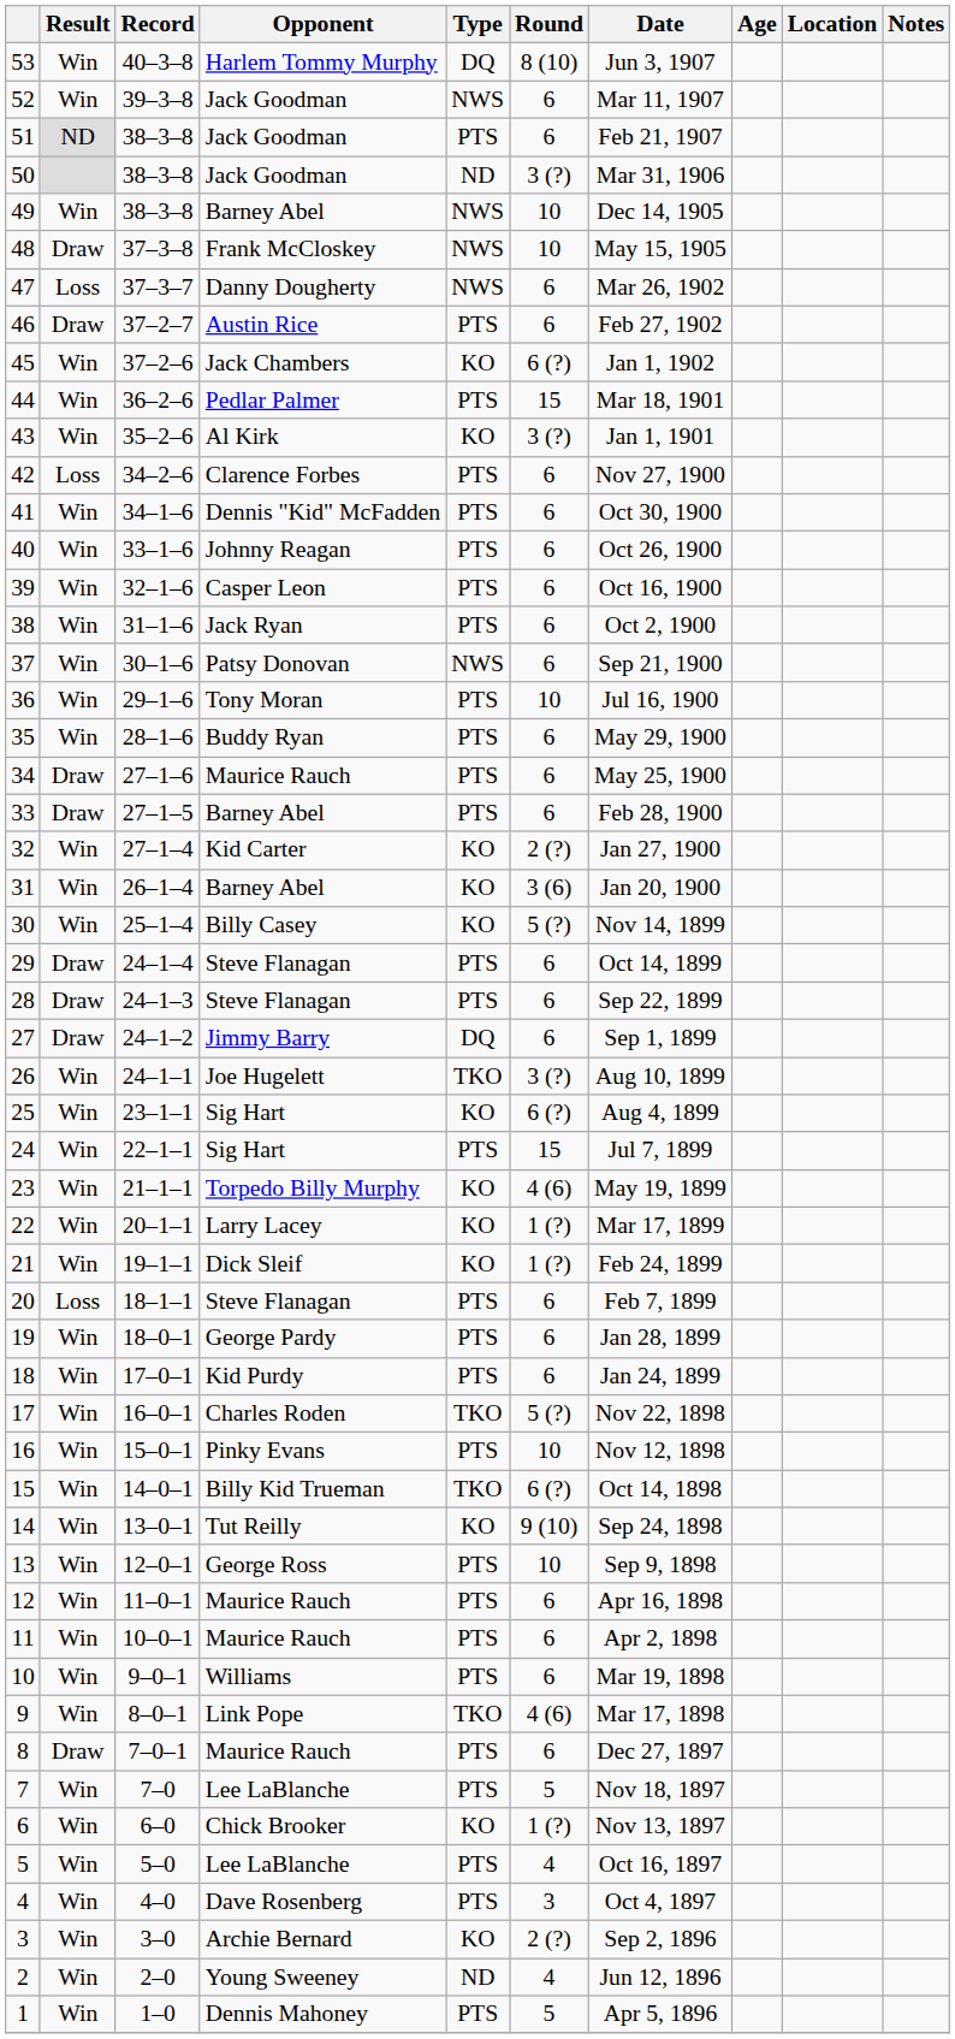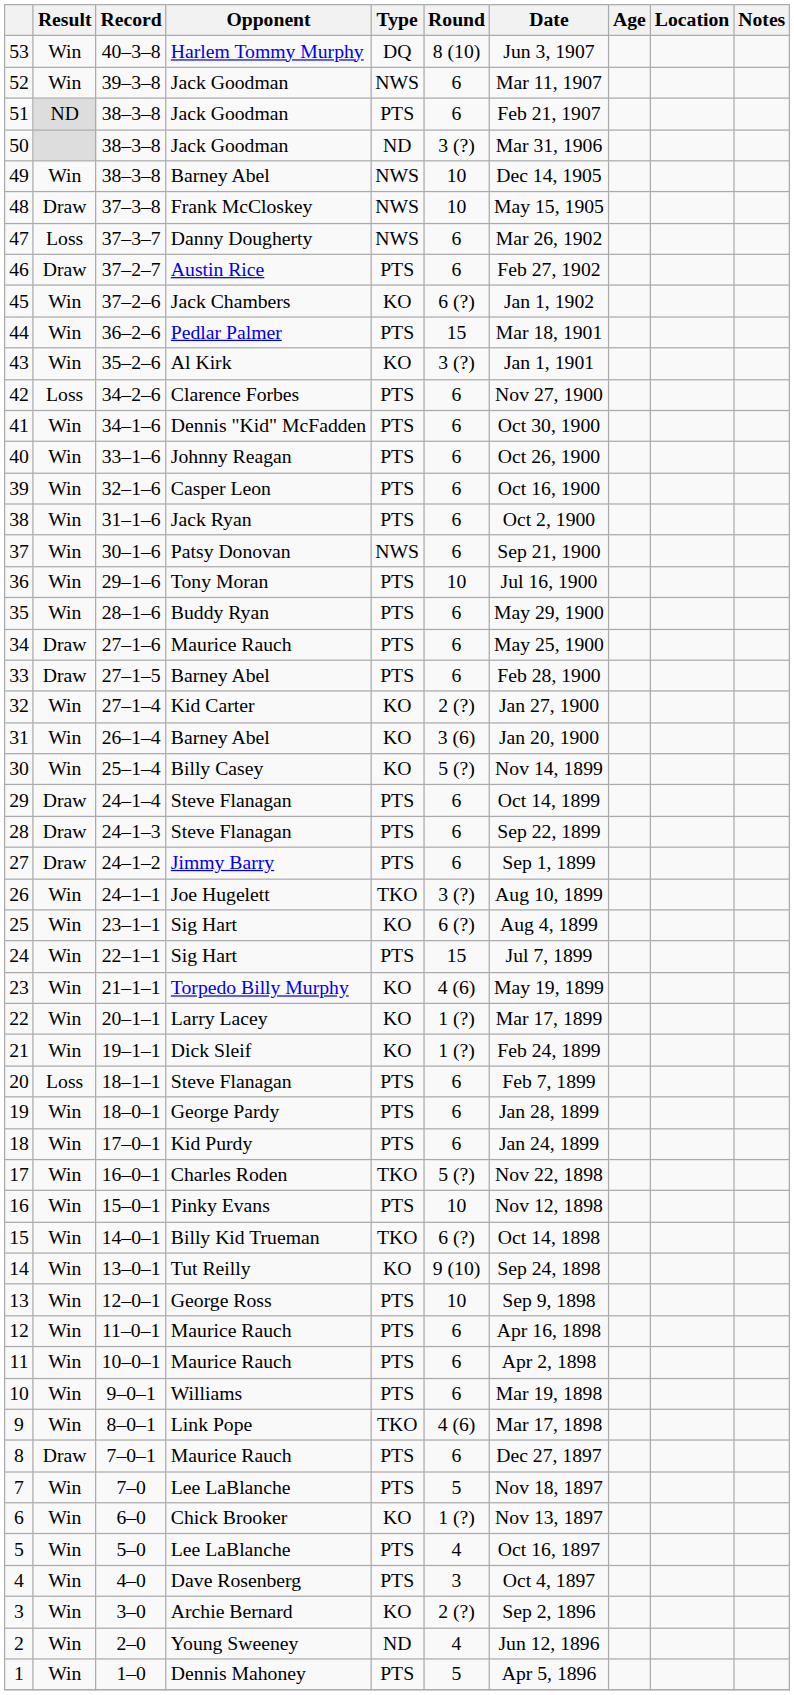 <table class="wikitable mw-collapsible" style="text-align:center">
 <tr>
 <th></th>
 <th>Result</th>
 <th>Record</th>
 <th>Opponent</th>
 <th>Type</th>
 <th>Round</th>
 <th>Date</th>
 <th>Age</th>
 <th>Location</th>
 <th>Notes</th>
 </tr>
 <tr>
 <td>53</td>
 <td>Win</td>
 <td>40–3–8 </td>
 <td align=left><a href='#'>Harlem Tommy Murphy</a></td>
 <td>DQ</td>
 <td>8 (10)</td>
 <td>Jun 3, 1907</td>
 <td style="text-align:left;"></td>
 <td style="text-align:left;"></td>
 <td></td>
 </tr>
 <tr>
 <td>52</td>
 <td>Win</td>
 <td>39–3–8 </td>
 <td align=left>Jack Goodman</td>
 <td>NWS</td>
 <td>6</td>
 <td>Mar 11, 1907</td>
 <td style="text-align:left;"></td>
 <td style="text-align:left;"></td>
 <td></td>
 </tr>
 <tr>
 <td>51</td>
 <td style="background:#DDD">ND</td>
 <td>38–3–8 </td>
 <td align=left>Jack Goodman</td>
 <td>PTS</td>
 <td>6</td>
 <td>Feb 21, 1907</td>
 <td style="text-align:left;"></td>
 <td style="text-align:left;"></td>
 <td></td>
 </tr>
 <tr>
 <td>50</td>
 <td style="background:#DDD"></td>
 <td>38–3–8 </td>
 <td align=left>Jack Goodman</td>
 <td>ND</td>
 <td>3 (?)</td>
 <td>Mar 31, 1906</td>
 <td style="text-align:left;"></td>
 <td style="text-align:left;"></td>
 <td></td>
 </tr>
 <tr>
 <td>49</td>
 <td>Win</td>
 <td>38–3–8</td>
 <td align=left>Barney Abel</td>
 <td>NWS</td>
 <td>10</td>
 <td>Dec 14, 1905</td>
 <td style="text-align:left;"></td>
 <td style="text-align:left;"></td>
 <td></td>
 </tr>
 <tr>
 <td>48</td>
 <td>Draw</td>
 <td>37–3–8</td>
 <td align=left>Frank McCloskey</td>
 <td>NWS</td>
 <td>10</td>
 <td>May 15, 1905</td>
 <td style="text-align:left;"></td>
 <td style="text-align:left;"></td>
 <td></td>
 </tr>
 <tr>
 <td>47</td>
 <td>Loss</td>
 <td>37–3–7</td>
 <td align=left>Danny Dougherty</td>
 <td>NWS</td>
 <td>6</td>
 <td>Mar 26, 1902</td>
 <td style="text-align:left;"></td>
 <td style="text-align:left;"></td>
 <td></td>
 </tr>
 <tr>
 <td>46</td>
 <td>Draw</td>
 <td>37–2–7</td>
 <td align=left><a href='#'>Austin Rice</a></td>
 <td>PTS</td>
 <td>6</td>
 <td>Feb 27, 1902</td>
 <td style="text-align:left;"></td>
 <td style="text-align:left;"></td>
 <td></td>
 </tr>
 <tr>
 <td>45</td>
 <td>Win</td>
 <td>37–2–6</td>
 <td align=left>Jack Chambers</td>
 <td>KO</td>
 <td>6 (?)</td>
 <td>Jan 1, 1902</td>
 <td style="text-align:left;"></td>
 <td style="text-align:left;"></td>
 <td style="text-align:left;"></td>
 </tr>
 <tr>
 <td>44</td>
 <td>Win</td>
 <td>36–2–6</td>
 <td align=left><a href='#'>Pedlar Palmer</a></td>
 <td>PTS</td>
 <td>15</td>
 <td>Mar 18, 1901</td>
 <td style="text-align:left;"></td>
 <td style="text-align:left;"></td>
 <td style="text-align:left;"></td>
 </tr>
 <tr>
 <td>43</td>
 <td>Win</td>
 <td>35–2–6</td>
 <td align=left>Al Kirk</td>
 <td>KO</td>
 <td>3 (?)</td>
 <td>Jan 1, 1901</td>
 <td style="text-align:left;"></td>
 <td style="text-align:left;"></td>
 <td style="text-align:left;"></td>
 </tr>
 <tr>
 <td>42</td>
 <td>Loss</td>
 <td>34–2–6</td>
 <td align=left>Clarence Forbes</td>
 <td>PTS</td>
 <td>6</td>
 <td>Nov 27, 1900</td>
 <td style="text-align:left;"></td>
 <td style="text-align:left;"></td>
 <td></td>
 </tr>
 <tr>
 <td>41</td>
 <td>Win</td>
 <td>34–1–6</td>
 <td align=left>Dennis "Kid" McFadden</td>
 <td>PTS</td>
 <td>6</td>
 <td>Oct 30, 1900</td>
 <td style="text-align:left;"></td>
 <td style="text-align:left;"></td>
 <td></td>
 </tr>
 <tr>
 <td>40</td>
 <td>Win</td>
 <td>33–1–6</td>
 <td align=left>Johnny Reagan</td>
 <td>PTS</td>
 <td>6</td>
 <td>Oct 26, 1900</td>
 <td style="text-align:left;"></td>
 <td style="text-align:left;"></td>
 <td></td>
 </tr>
 <tr>
 <td>39</td>
 <td>Win</td>
 <td>32–1–6</td>
 <td align=left>Casper Leon</td>
 <td>PTS</td>
 <td>6</td>
 <td>Oct 16, 1900</td>
 <td style="text-align:left;"></td>
 <td style="text-align:left;"></td>
 <td></td>
 </tr>
 <tr>
 <td>38</td>
 <td>Win</td>
 <td>31–1–6</td>
 <td align=left>Jack Ryan</td>
 <td>PTS</td>
 <td>6</td>
 <td>Oct 2, 1900</td>
 <td style="text-align:left;"></td>
 <td style="text-align:left;"></td>
 <td></td>
 </tr>
 <tr>
 <td>37</td>
 <td>Win</td>
 <td>30–1–6</td>
 <td align=left>Patsy Donovan</td>
 <td>NWS</td>
 <td>6</td>
 <td>Sep 21, 1900</td>
 <td style="text-align:left;"></td>
 <td style="text-align:left;"></td>
 <td></td>
 </tr>
 <tr>
 <td>36</td>
 <td>Win</td>
 <td>29–1–6</td>
 <td align=left>Tony Moran</td>
 <td>PTS</td>
 <td>10</td>
 <td>Jul 16, 1900</td>
 <td style="text-align:left;"></td>
 <td style="text-align:left;"></td>
 <td></td>
 </tr>
 <tr>
 <td>35</td>
 <td>Win</td>
 <td>28–1–6</td>
 <td align=left>Buddy Ryan</td>
 <td>PTS</td>
 <td>6</td>
 <td>May 29, 1900</td>
 <td style="text-align:left;"></td>
 <td style="text-align:left;"></td>
 <td></td>
 </tr>
 <tr>
 <td>34</td>
 <td>Draw</td>
 <td>27–1–6</td>
 <td align=left>Maurice Rauch</td>
 <td>PTS</td>
 <td>6</td>
 <td>May 25, 1900</td>
 <td style="text-align:left;"></td>
 <td style="text-align:left;"></td>
 <td></td>
 </tr>
 <tr>
 <td>33</td>
 <td>Draw</td>
 <td>27–1–5</td>
 <td align=left>Barney Abel</td>
 <td>PTS</td>
 <td>6</td>
 <td>Feb 28, 1900</td>
 <td style="text-align:left;"></td>
 <td style="text-align:left;"></td>
 <td></td>
 </tr>
 <tr>
 <td>32</td>
 <td>Win</td>
 <td>27–1–4</td>
 <td align=left>Kid Carter</td>
 <td>KO</td>
 <td>2 (?)</td>
 <td>Jan 27, 1900</td>
 <td style="text-align:left;"></td>
 <td style="text-align:left;"></td>
 <td></td>
 </tr>
 <tr>
 <td>31</td>
 <td>Win</td>
 <td>26–1–4</td>
 <td align=left>Barney Abel</td>
 <td>KO</td>
 <td>3 (6)</td>
 <td>Jan 20, 1900</td>
 <td style="text-align:left;"></td>
 <td style="text-align:left;"></td>
 <td></td>
 </tr>
 <tr>
 <td>30</td>
 <td>Win</td>
 <td>25–1–4</td>
 <td align=left>Billy Casey</td>
 <td>KO</td>
 <td>5 (?)</td>
 <td>Nov 14, 1899</td>
 <td style="text-align:left;"></td>
 <td style="text-align:left;"></td>
 <td></td>
 </tr>
 <tr>
 <td>29</td>
 <td>Draw</td>
 <td>24–1–4</td>
 <td align=left>Steve Flanagan</td>
 <td>PTS</td>
 <td>6</td>
 <td>Oct 14, 1899</td>
 <td style="text-align:left;"></td>
 <td style="text-align:left;"></td>
 <td></td>
 </tr>
 <tr>
 <td>28</td>
 <td>Draw</td>
 <td>24–1–3</td>
 <td align=left>Steve Flanagan</td>
 <td>PTS</td>
 <td>6</td>
 <td>Sep 22, 1899</td>
 <td style="text-align:left;"></td>
 <td style="text-align:left;"></td>
 <td></td>
 </tr>
 <tr>
 <td>27</td>
 <td>Draw</td>
 <td>24–1–2</td>
 <td align=left><a href='#'>Jimmy Barry</a></td>
-<td>DQ</td>
+<td>PTS</td>
 <td>6</td>
 <td>Sep 1, 1899</td>
 <td style="text-align:left;"></td>
 <td style="text-align:left;"></td>
 <td></td>
 </tr>
 <tr>
 <td>26</td>
 <td>Win</td>
 <td>24–1–1</td>
 <td align=left>Joe Hugelett</td>
 <td>TKO</td>
 <td>3 (?)</td>
 <td>Aug 10, 1899</td>
 <td style="text-align:left;"></td>
 <td style="text-align:left;"></td>
 <td></td>
 </tr>
 <tr>
 <td>25</td>
 <td>Win</td>
 <td>23–1–1</td>
 <td align=left>Sig Hart</td>
 <td>KO</td>
 <td>6 (?)</td>
 <td>Aug 4, 1899</td>
 <td style="text-align:left;"></td>
 <td style="text-align:left;"></td>
 <td></td>
 </tr>
 <tr>
 <td>24</td>
 <td>Win</td>
 <td>22–1–1</td>
 <td align=left>Sig Hart</td>
 <td>PTS</td>
 <td>15</td>
 <td>Jul 7, 1899</td>
 <td style="text-align:left;"></td>
 <td style="text-align:left;"></td>
 <td></td>
 </tr>
 <tr>
 <td>23</td>
 <td>Win</td>
 <td>21–1–1</td>
 <td align=left><a href='#'>Torpedo Billy Murphy</a></td>
 <td>KO</td>
 <td>4 (6)</td>
 <td>May 19, 1899</td>
 <td style="text-align:left;"></td>
 <td style="text-align:left;"></td>
 <td></td>
 </tr>
 <tr>
 <td>22</td>
 <td>Win</td>
 <td>20–1–1</td>
 <td align=left>Larry Lacey</td>
 <td>KO</td>
 <td>1 (?)</td>
 <td>Mar 17, 1899</td>
 <td style="text-align:left;"></td>
 <td style="text-align:left;"></td>
 <td></td>
 </tr>
 <tr>
 <td>21</td>
 <td>Win</td>
 <td>19–1–1</td>
 <td align=left>Dick Sleif</td>
 <td>KO</td>
 <td>1 (?)</td>
 <td>Feb 24, 1899</td>
 <td style="text-align:left;"></td>
 <td style="text-align:left;"></td>
 <td></td>
 </tr>
 <tr>
 <td>20</td>
 <td>Loss</td>
 <td>18–1–1</td>
 <td align=left>Steve Flanagan</td>
 <td>PTS</td>
 <td>6</td>
 <td>Feb 7, 1899</td>
 <td style="text-align:left;"></td>
 <td style="text-align:left;"></td>
 <td></td>
 </tr>
 <tr>
 <td>19</td>
 <td>Win</td>
 <td>18–0–1</td>
 <td align=left>George Pardy</td>
 <td>PTS</td>
 <td>6</td>
 <td>Jan 28, 1899</td>
 <td style="text-align:left;"></td>
 <td style="text-align:left;"></td>
 <td></td>
 </tr>
 <tr>
 <td>18</td>
 <td>Win</td>
 <td>17–0–1</td>
 <td align=left>Kid Purdy</td>
 <td>PTS</td>
 <td>6</td>
 <td>Jan 24, 1899</td>
 <td style="text-align:left;"></td>
 <td style="text-align:left;"></td>
 <td></td>
 </tr>
 <tr>
 <td>17</td>
 <td>Win</td>
 <td>16–0–1</td>
 <td align=left>Charles Roden</td>
 <td>TKO</td>
 <td>5 (?)</td>
 <td>Nov 22, 1898</td>
 <td style="text-align:left;"></td>
 <td style="text-align:left;"></td>
 <td></td>
 </tr>
 <tr>
 <td>16</td>
 <td>Win</td>
 <td>15–0–1</td>
 <td align=left>Pinky Evans</td>
 <td>PTS</td>
 <td>10</td>
 <td>Nov 12, 1898</td>
 <td style="text-align:left;"></td>
 <td style="text-align:left;"></td>
 <td></td>
 </tr>
 <tr>
 <td>15</td>
 <td>Win</td>
 <td>14–0–1</td>
 <td align=left>Billy Kid Trueman</td>
 <td>TKO</td>
 <td>6 (?)</td>
 <td>Oct 14, 1898</td>
 <td style="text-align:left;"></td>
 <td style="text-align:left;"></td>
 <td></td>
 </tr>
 <tr>
 <td>14</td>
 <td>Win</td>
 <td>13–0–1</td>
 <td align=left>Tut Reilly</td>
 <td>KO</td>
 <td>9 (10)</td>
 <td>Sep 24, 1898</td>
 <td style="text-align:left;"></td>
 <td style="text-align:left;"></td>
 <td></td>
 </tr>
 <tr>
 <td>13</td>
 <td>Win</td>
 <td>12–0–1</td>
 <td align=left>George Ross</td>
 <td>PTS</td>
 <td>10</td>
 <td>Sep 9, 1898</td>
 <td style="text-align:left;"></td>
 <td style="text-align:left;"></td>
 <td></td>
 </tr>
 <tr>
 <td>12</td>
 <td>Win</td>
 <td>11–0–1</td>
 <td align=left>Maurice Rauch</td>
 <td>PTS</td>
 <td>6</td>
 <td>Apr 16, 1898</td>
 <td style="text-align:left;"></td>
 <td style="text-align:left;"></td>
 <td></td>
 </tr>
 <tr>
 <td>11</td>
 <td>Win</td>
 <td>10–0–1</td>
 <td align=left>Maurice Rauch</td>
 <td>PTS</td>
 <td>6</td>
 <td>Apr 2, 1898</td>
 <td style="text-align:left;"></td>
 <td style="text-align:left;"></td>
 <td></td>
 </tr>
 <tr>
 <td>10</td>
 <td>Win</td>
 <td>9–0–1</td>
 <td align=left>Williams</td>
 <td>PTS</td>
 <td>6</td>
 <td>Mar 19, 1898</td>
 <td style="text-align:left;"></td>
 <td style="text-align:left;"></td>
 <td></td>
 </tr>
 <tr>
 <td>9</td>
 <td>Win</td>
 <td>8–0–1</td>
 <td align=left>Link Pope</td>
 <td>TKO</td>
 <td>4 (6)</td>
 <td>Mar 17, 1898</td>
 <td style="text-align:left;"></td>
 <td style="text-align:left;"></td>
 <td></td>
 </tr>
 <tr>
 <td>8</td>
 <td>Draw</td>
 <td>7–0–1</td>
 <td align=left>Maurice Rauch</td>
 <td>PTS</td>
 <td>6</td>
 <td>Dec 27, 1897</td>
 <td style="text-align:left;"></td>
 <td style="text-align:left;"></td>
 <td></td>
 </tr>
 <tr>
 <td>7</td>
 <td>Win</td>
 <td>7–0</td>
 <td align=left>Lee LaBlanche</td>
 <td>PTS</td>
 <td>5</td>
 <td>Nov 18, 1897</td>
 <td style="text-align:left;"></td>
 <td style="text-align:left;"></td>
 <td></td>
 </tr>
 <tr>
 <td>6</td>
 <td>Win</td>
 <td>6–0</td>
 <td align=left>Chick Brooker</td>
 <td>KO</td>
 <td>1 (?)</td>
 <td>Nov 13, 1897</td>
 <td style="text-align:left;"></td>
 <td style="text-align:left;"></td>
 <td></td>
 </tr>
 <tr>
 <td>5</td>
 <td>Win</td>
 <td>5–0</td>
 <td align=left>Lee LaBlanche</td>
 <td>PTS</td>
 <td>4</td>
 <td>Oct 16, 1897</td>
 <td style="text-align:left;"></td>
 <td style="text-align:left;"></td>
 <td></td>
 </tr>
 <tr>
 <td>4</td>
 <td>Win</td>
 <td>4–0</td>
 <td align=left>Dave Rosenberg</td>
 <td>PTS</td>
 <td>3</td>
 <td>Oct 4, 1897</td>
 <td style="text-align:left;"></td>
 <td style="text-align:left;"></td>
 <td></td>
 </tr>
 <tr>
 <td>3</td>
 <td>Win</td>
 <td>3–0</td>
 <td align=left>Archie Bernard</td>
 <td>KO</td>
 <td>2 (?)</td>
 <td>Sep 2, 1896</td>
 <td style="text-align:left;"></td>
 <td style="text-align:left;"></td>
 <td></td>
 </tr>
 <tr>
 <td>2</td>
 <td>Win</td>
 <td>2–0</td>
 <td align=left>Young Sweeney</td>
 <td>ND</td>
 <td>4</td>
 <td>Jun 12, 1896</td>
 <td style="text-align:left;"></td>
 <td style="text-align:left;"></td>
 <td></td>
 </tr>
 <tr>
 <td>1</td>
 <td>Win</td>
 <td>1–0</td>
 <td align=left>Dennis Mahoney</td>
 <td>PTS</td>
 <td>5</td>
 <td>Apr 5, 1896</td>
 <td style="text-align:left;"></td>
 <td style="text-align:left;"></td>
 <td></td>
 </tr>
 <tr>
 </tr>
 </table>
